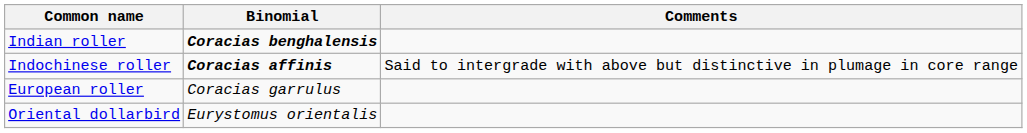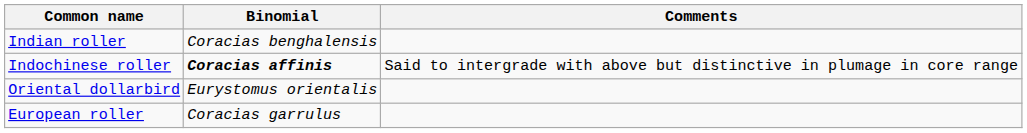 <table class="wikitable">
 <tr>
 <th>Common name</th>
 <th>Binomial</th>
 <th>Comments</th>
 </tr>
 <tr>
 <td><a href='#'>Indian roller</a></td>
-<td><strong><em>Coracias benghalensis</em></strong></td>
+<td><em>Coracias benghalensis</em></td>
 <td></td>
 </tr>
 <tr>
 <td><a href='#'>Indochinese roller</a></td>
 <td><strong><em>Coracias affinis</em></strong></td>
 <td>Said to intergrade with above but distinctive in plumage in core range</td>
 </tr>
 <tr>
+<td><a href='#'>Oriental dollarbird</a></td>
+<td><em>Eurystomus orientalis</em></td>
+<td></td>
+</tr>
+<tr>
 <td><a href='#'>European roller</a></td>
 <td><em>Coracias garrulus</em></td>
 <td></td>
 </tr>
-<tr>
-<td><a href='#'>Oriental dollarbird</a></td>
-<td><em>Eurystomus orientalis</em></td>
-<td></td>
-</tr>
 </table>
